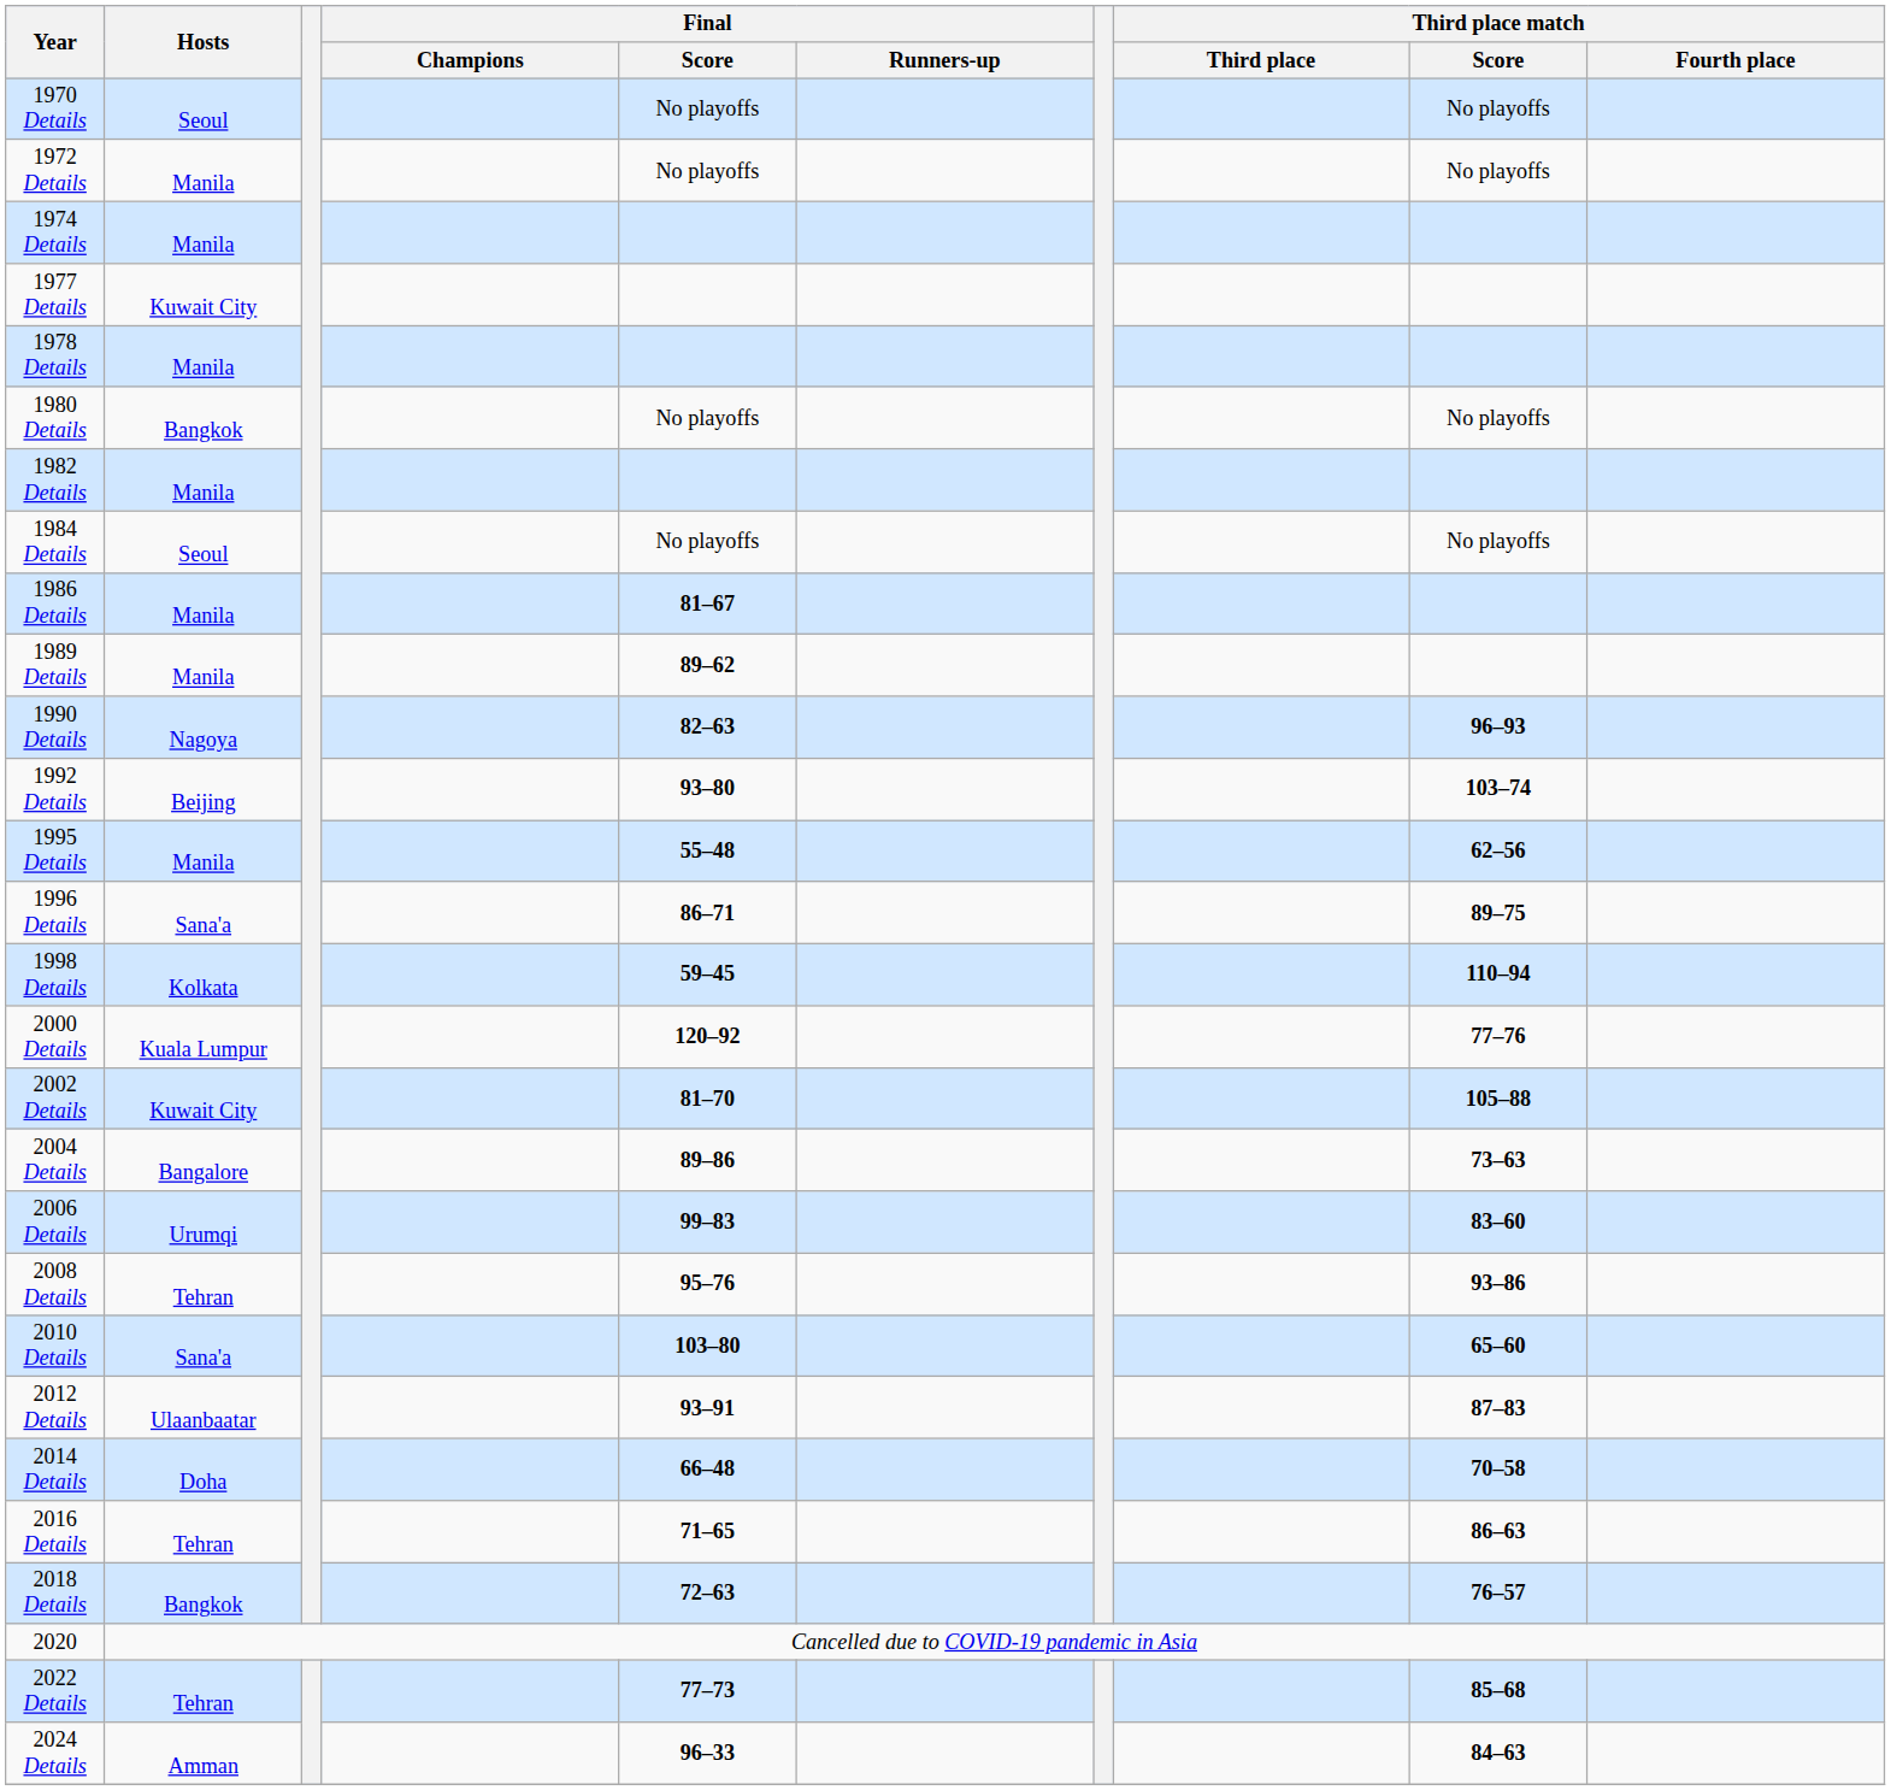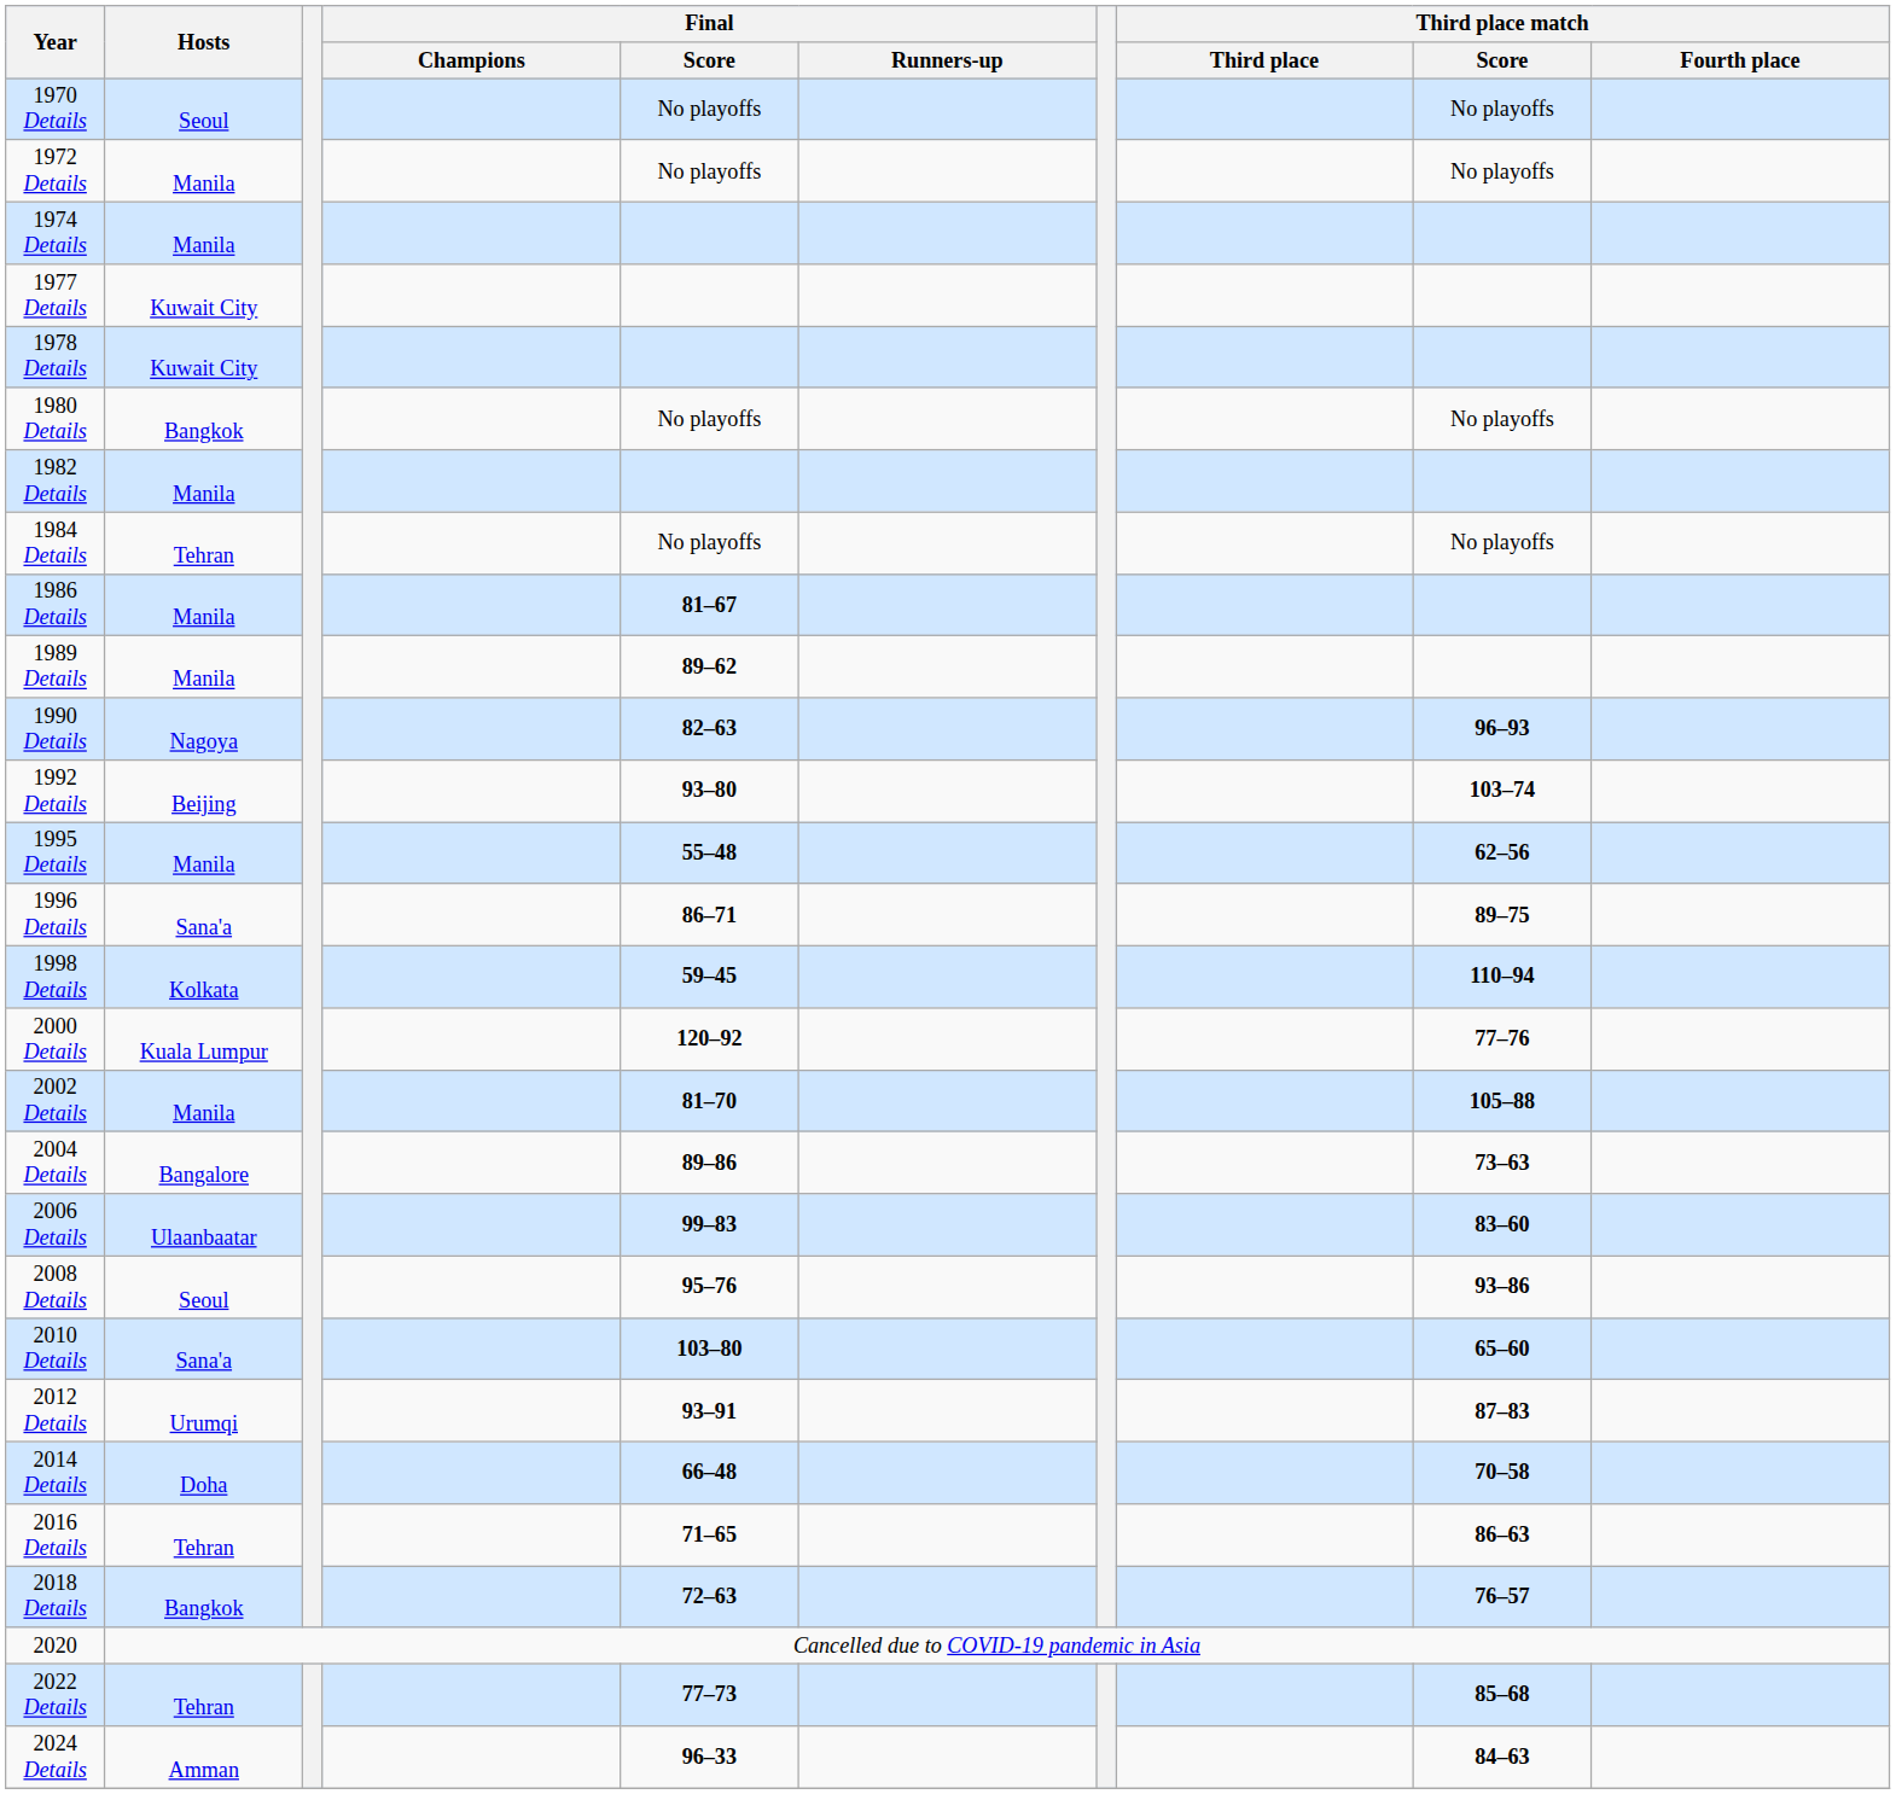 <table class="wikitable" style="font-size:90%; width: 98%; text-align: center;">
 <tr bgcolor=#C1D8FF>
 <th rowspan=2 width=5%>Year</th>
 <th rowspan=2 width=10%>Hosts</th>
 <th rowspan=27 width="1%" bgcolor="ffffff"></th>
 <th colspan=3>Final</th>
 <th rowspan=27 width=1% bgcolor=ffffff></th>
 <th colspan=3>Third place match</th>
 </tr>
 <tr bgcolor=#EFEFEF>
 <th width=15%>Champions</th>
 <th width=9%>Score</th>
 <th width=15%>Runners-up</th>
 <th width=15%>Third place</th>
 <th width=9%>Score</th>
 <th width=15%>Fourth place</th>
 </tr>
 <tr bgcolor=#D0E7FF>
 <td>1970 <br> <em><a href='#'>Details</a></em></td>
 <td><br><a href='#'>Seoul</a></td>
 <td><strong></strong></td>
 <td><span>No playoffs</span></td>
 <td></td>
 <td></td>
 <td><span>No playoffs</span></td>
 <td></td>
 </tr>
 <tr>
 <td>1972 <br> <em><a href='#'>Details</a></em></td>
 <td><br><a href='#'>Manila</a></td>
 <td><strong></strong></td>
 <td><span>No playoffs</span></td>
 <td></td>
 <td></td>
 <td><span>No playoffs</span></td>
 <td></td>
 </tr>
 <tr bgcolor=#D0E7FF>
 <td>1974 <br> <em><a href='#'>Details</a></em></td>
 <td><br><a href='#'>Manila</a></td>
 <td><strong></strong></td>
 <td></td>
 <td></td>
 <td></td>
 <td></td>
 <td></td>
 </tr>
 <tr>
 <td>1977 <br> <em><a href='#'>Details</a></em></td>
 <td><br><a href='#'>Kuwait City</a></td>
 <td><strong></strong></td>
 <td></td>
 <td></td>
 <td></td>
 <td></td>
 <td></td>
 </tr>
 <tr bgcolor=#D0E7FF>
 <td>1978 <br> <em><a href='#'>Details</a></em></td>
-<td><br><a href='#'>Manila</a></td>
+<td><br><a href='#'>Kuwait City</a></td>
 <td><strong></strong></td>
 <td></td>
 <td></td>
 <td></td>
 <td></td>
 <td></td>
 </tr>
 <tr>
 <td>1980 <br> <em><a href='#'>Details</a></em></td>
 <td><br><a href='#'>Bangkok</a></td>
 <td><strong></strong></td>
 <td><span>No playoffs</span></td>
 <td></td>
 <td></td>
 <td><span>No playoffs</span></td>
 <td></td>
 </tr>
 <tr bgcolor=#D0E7FF>
 <td>1982 <br> <em><a href='#'>Details</a></em></td>
 <td><br><a href='#'>Manila</a></td>
 <td><strong></strong></td>
 <td></td>
 <td></td>
 <td></td>
 <td></td>
 <td></td>
 </tr>
 <tr>
 <td>1984 <br> <em><a href='#'>Details</a></em></td>
-<td><br><a href='#'>Seoul</a></td>
+<td><br><a href='#'>Tehran</a></td>
 <td><strong></strong></td>
 <td><span>No playoffs</span></td>
 <td></td>
 <td></td>
 <td><span>No playoffs</span></td>
 <td></td>
 </tr>
 <tr bgcolor=#D0E7FF>
 <td>1986 <br> <em><a href='#'>Details</a></em></td>
 <td><br><a href='#'>Manila</a></td>
 <td><strong></strong></td>
 <td><strong>81–67</strong></td>
 <td></td>
 <td></td>
 <td></td>
 <td></td>
 </tr>
 <tr>
 <td>1989 <br> <em><a href='#'>Details</a></em></td>
 <td><br><a href='#'>Manila</a></td>
 <td><strong></strong></td>
 <td><strong>89–62</strong></td>
 <td></td>
 <td></td>
 <td></td>
 <td></td>
 </tr>
 <tr bgcolor=#D0E7FF>
 <td>1990 <br> <em><a href='#'>Details</a></em></td>
 <td><br><a href='#'>Nagoya</a></td>
 <td><strong></strong></td>
 <td><strong>82–63</strong></td>
 <td></td>
 <td></td>
 <td><strong>96–93</strong></td>
 <td></td>
 </tr>
 <tr>
 <td>1992 <br> <em><a href='#'>Details</a></em></td>
 <td><br><a href='#'>Beijing</a></td>
 <td><strong></strong></td>
 <td><strong>93–80</strong></td>
 <td></td>
 <td></td>
 <td><strong>103–74</strong></td>
 <td></td>
 </tr>
 <tr bgcolor=#D0E7FF>
 <td>1995 <br> <em><a href='#'>Details</a></em></td>
 <td><br><a href='#'>Manila</a></td>
 <td><strong></strong></td>
 <td><strong>55–48</strong></td>
 <td></td>
 <td></td>
 <td><strong>62–56</strong></td>
 <td></td>
 </tr>
 <tr>
 <td>1996 <br> <em><a href='#'>Details</a></em></td>
 <td><br><a href='#'>Sana'a</a></td>
 <td><strong></strong></td>
 <td><strong>86–71</strong></td>
 <td></td>
 <td></td>
 <td><strong>89–75</strong></td>
 <td></td>
 </tr>
 <tr bgcolor=#D0E7FF>
 <td>1998 <br> <em><a href='#'>Details</a></em></td>
 <td><br><a href='#'>Kolkata</a></td>
 <td><strong></strong></td>
 <td><strong>59–45</strong></td>
 <td></td>
 <td></td>
 <td><strong>110–94</strong></td>
 <td></td>
 </tr>
 <tr>
 <td>2000 <br> <em><a href='#'>Details</a></em></td>
 <td><br><a href='#'>Kuala Lumpur</a></td>
 <td><strong></strong></td>
 <td><strong>120–92</strong></td>
 <td></td>
 <td></td>
 <td><strong>77–76</strong></td>
 <td></td>
 </tr>
 <tr bgcolor=#D0E7FF>
 <td>2002 <br> <em><a href='#'>Details</a></em></td>
-<td><br><a href='#'>Kuwait City</a></td>
+<td><br><a href='#'>Manila</a></td>
 <td><strong></strong></td>
 <td><strong>81–70</strong></td>
 <td></td>
 <td></td>
 <td><strong>105–88</strong></td>
 <td></td>
 </tr>
 <tr>
 <td>2004 <br> <em><a href='#'>Details</a></em></td>
 <td><br><a href='#'>Bangalore</a></td>
 <td><strong></strong></td>
 <td><strong>89–86</strong></td>
 <td></td>
 <td></td>
 <td><strong>73–63</strong></td>
 <td></td>
 </tr>
 <tr bgcolor=#D0E7FF>
 <td>2006 <br> <em><a href='#'>Details</a></em></td>
-<td><br><a href='#'>Urumqi</a></td>
+<td><br><a href='#'>Ulaanbaatar</a></td>
 <td><strong></strong></td>
 <td><strong>99–83</strong></td>
 <td></td>
 <td></td>
 <td><strong>83–60</strong></td>
 <td></td>
 </tr>
 <tr>
 <td>2008 <br> <em><a href='#'>Details</a></em></td>
-<td><br><a href='#'>Tehran</a></td>
+<td><br><a href='#'>Seoul</a></td>
 <td><strong></strong></td>
 <td><strong>95–76</strong></td>
 <td></td>
 <td></td>
 <td><strong>93–86</strong></td>
 <td></td>
 </tr>
 <tr bgcolor=#D0E7FF>
 <td>2010 <br> <em><a href='#'>Details</a></em></td>
 <td><br><a href='#'>Sana'a</a></td>
 <td><strong></strong></td>
 <td><strong>103–80</strong></td>
 <td></td>
 <td></td>
 <td><strong>65–60</strong></td>
 <td></td>
 </tr>
 <tr>
 <td>2012 <br> <em><a href='#'>Details</a></em></td>
-<td><br><a href='#'>Ulaanbaatar</a></td>
+<td><br><a href='#'>Urumqi</a></td>
 <td><strong></strong></td>
 <td><strong>93–91</strong></td>
 <td></td>
 <td></td>
 <td><strong>87–83</strong></td>
 <td></td>
 </tr>
 <tr bgcolor=#D0E7FF>
 <td>2014 <br> <em><a href='#'>Details</a></em></td>
 <td><br><a href='#'>Doha</a></td>
 <td><strong></strong></td>
 <td><strong>66–48</strong></td>
 <td></td>
 <td></td>
 <td><strong>70–58</strong></td>
 <td></td>
 </tr>
 <tr>
 <td>2016 <br> <em><a href='#'>Details</a></em></td>
 <td><br><a href='#'>Tehran</a></td>
 <td><strong></strong></td>
 <td><strong>71–65</strong></td>
 <td></td>
 <td></td>
 <td><strong>86–63</strong></td>
 <td></td>
 </tr>
 <tr bgcolor=#D0E7FF>
 <td>2018 <br> <em><a href='#'>Details</a></em></td>
 <td><br><a href='#'>Bangkok</a></td>
 <td><strong></strong></td>
 <td><strong>72–63</strong></td>
 <td></td>
 <td></td>
 <td><strong>76–57</strong></td>
 <td></td>
 </tr>
 <tr>
 <td>2020</td>
 <td colspan=10><em>Cancelled due to <a href='#'>COVID-19 pandemic in Asia</a></em></td>
 </tr>
 <tr bgcolor=#D0E7FF>
 <td>2022 <br> <em><a href='#'>Details</a></em></td>
 <td><br><a href='#'>Tehran</a></td>
 <th width=1% rowspan=2 bgcolor=ffffff></th>
 <td><strong></strong></td>
 <td><strong>77–73</strong></td>
 <td></td>
 <th width=1% rowspan=2 bgcolor=ffffff></th>
 <td></td>
 <td><strong>85–68</strong></td>
 <td></td>
 </tr>
 <tr>
 <td>2024 <br> <em><a href='#'>Details</a></em></td>
 <td><br><a href='#'>Amman</a></td>
 <td><strong></strong></td>
 <td><strong>96–33</strong></td>
 <td></td>
 <td></td>
 <td><strong>84–63</strong></td>
 <td></td>
 </tr>
 <tr>
 </tr>
 </table>
